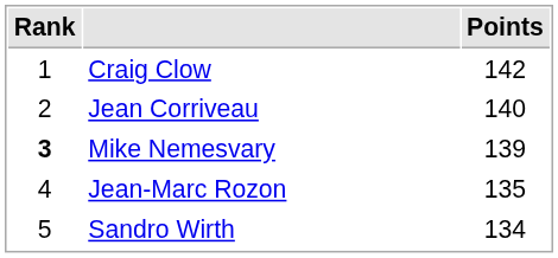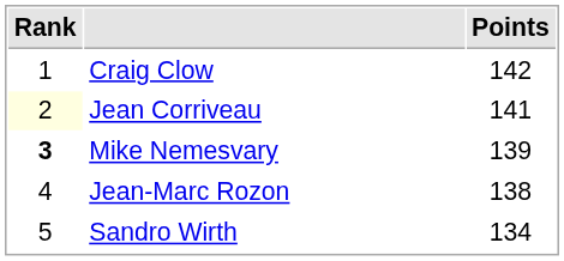 <table cellspacing="1" cellpadding="3" style="border:1px solid #AAAAAA;font-size:86%">
 <tr bgcolor="#E4E4E4">
 <th style="border-bottom:1px solid #AAAAAA" width=10>Rank</th>
 <th style="border-bottom:1px solid #AAAAAA" width=200></th>
 <th style="border-bottom:1px solid #AAAAAA" width=20>Points</th>
 </tr>
 <tr>
 <td align="center">1</td>
 <td> <a href='#'>Craig Clow</a></td>
 <td align=center>142</td>
 </tr>
 <tr>
-<td align="center">2</td>
+<td align="center" style="background: lightyellow;">2</td>
 <td> <a href='#'>Jean Corriveau</a></td>
-<td align=center>140</td>
+<td align=center>141</td>
 </tr>
 <tr>
 <td align="center"><strong>3</strong></td>
 <td> <a href='#'>Mike Nemesvary</a></td>
 <td align=center>139</td>
 </tr>
 <tr>
 <td align="center">4</td>
 <td> <a href='#'>Jean-Marc Rozon</a></td>
-<td align=center>135</td>
+<td align=center>138</td>
 </tr>
 <tr>
 <td align="center">5</td>
 <td> <a href='#'>Sandro Wirth</a></td>
 <td align=center>134</td>
 </tr>
 </table>
